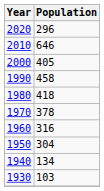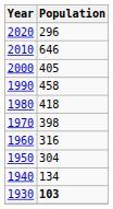 <table class="wikitable">
 <tr>
 <th>Year</th>
 <th>Population</th>
 </tr>
 <tr>
 <td><a href='#'>2020</a></td>
 <td>296</td>
 </tr>
 <tr>
 <td><a href='#'>2010</a></td>
 <td>646</td>
 </tr>
 <tr>
 <td><a href='#'>2000</a></td>
 <td>405</td>
 </tr>
 <tr>
 <td><a href='#'>1990</a></td>
 <td>458</td>
 </tr>
 <tr>
 <td><a href='#'>1980</a></td>
 <td>418</td>
 </tr>
 <tr>
 <td><a href='#'>1970</a></td>
-<td>378</td>
+<td>398</td>
 </tr>
 <tr>
 <td><a href='#'>1960</a></td>
 <td>316</td>
 </tr>
 <tr>
 <td><a href='#'>1950</a></td>
 <td>304</td>
 </tr>
 <tr>
 <td><a href='#'>1940</a></td>
 <td>134</td>
 </tr>
 <tr>
 <td><a href='#'>1930</a></td>
-<td>103</td>
+<td><strong>103</strong></td>
 </tr>
 <tr>
 </tr>
 </table>
